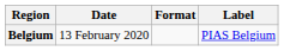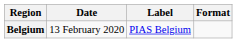 <table class="wikitable plainrowheaders" style="text-align:center">
 <tr>
 <th>Region</th>
 <th>Date</th>
+<th>Label</th>
 <th>Format</th>
-<th>Label</th>
 </tr>
 <tr>
 <th scope="row">Belgium</th>
 <td>13 February 2020</td>
+<td><a href='#'>PIAS Belgium</a></td>
 <td></td>
-<td><a href='#'>PIAS Belgium</a></td>
 </tr>
 </table>
